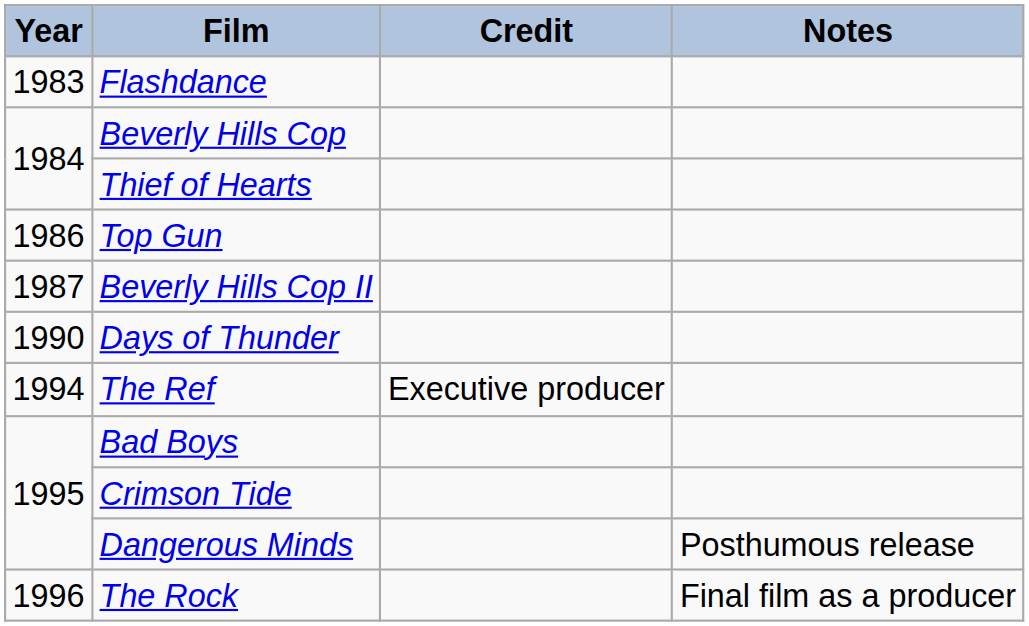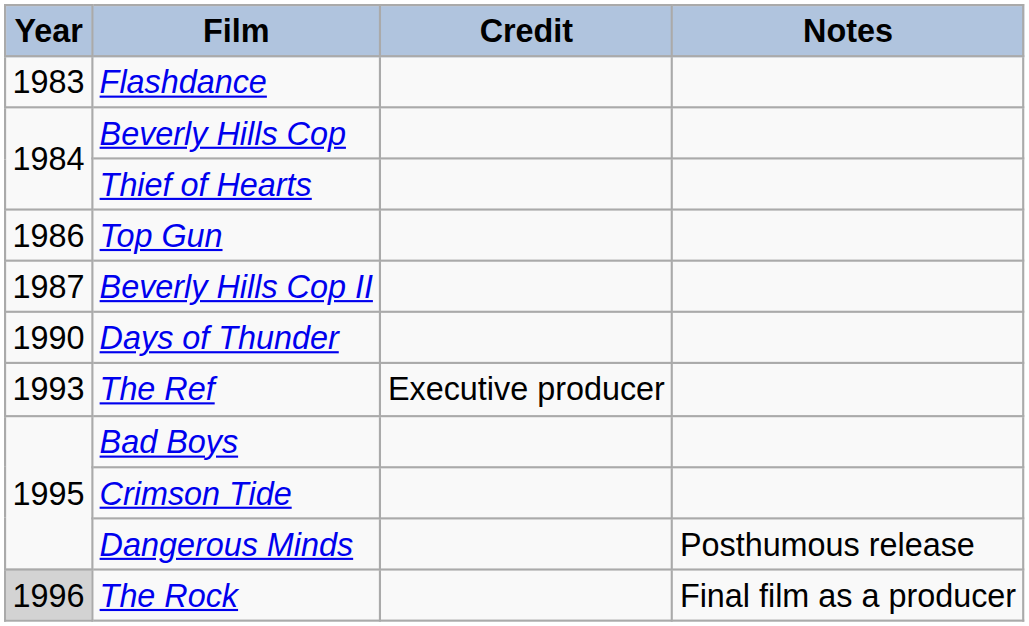 <table class="wikitable" style="font-size:95%;">
 <tr>
 <th style="background:#B0C4DE;">Year</th>
 <th style="background:#B0C4DE;">Film</th>
 <th style="background:#B0C4DE;">Credit</th>
 <th style="background:#B0C4DE;">Notes</th>
 </tr>
 <tr>
 <td>1983</td>
 <td><em><a href='#'>Flashdance</a></em></td>
 <td></td>
 <td></td>
 </tr>
 <tr>
 <td rowspan=2>1984</td>
 <td><em><a href='#'>Beverly Hills Cop</a></em></td>
 <td></td>
 <td></td>
 </tr>
 <tr>
 <td><em><a href='#'>Thief of Hearts</a></em></td>
 <td></td>
 <td></td>
 </tr>
 <tr>
 <td>1986</td>
 <td><em><a href='#'>Top Gun</a></em></td>
 <td></td>
 <td></td>
 </tr>
 <tr>
 <td>1987</td>
 <td><em><a href='#'>Beverly Hills Cop II</a></em></td>
 <td></td>
 <td></td>
 </tr>
 <tr>
 <td>1990</td>
 <td><em><a href='#'>Days of Thunder</a></em></td>
 <td></td>
 <td></td>
 </tr>
 <tr>
-<td>1994</td>
+<td>1993</td>
 <td><em><a href='#'>The Ref</a></em></td>
 <td>Executive producer</td>
 <td></td>
 </tr>
 <tr>
 <td rowspan=3>1995</td>
 <td><em><a href='#'>Bad Boys</a></em></td>
 <td></td>
 <td></td>
 </tr>
 <tr>
 <td><em><a href='#'>Crimson Tide</a></em></td>
 <td></td>
 <td></td>
 </tr>
 <tr>
 <td><em><a href='#'>Dangerous Minds</a></em></td>
 <td></td>
 <td>Posthumous release</td>
 </tr>
 <tr>
-<td>1996</td>
+<td style="background: lightgrey;">1996</td>
 <td><em><a href='#'>The Rock</a></em></td>
 <td></td>
 <td>Final film as a producer</td>
 </tr>
 </table>
